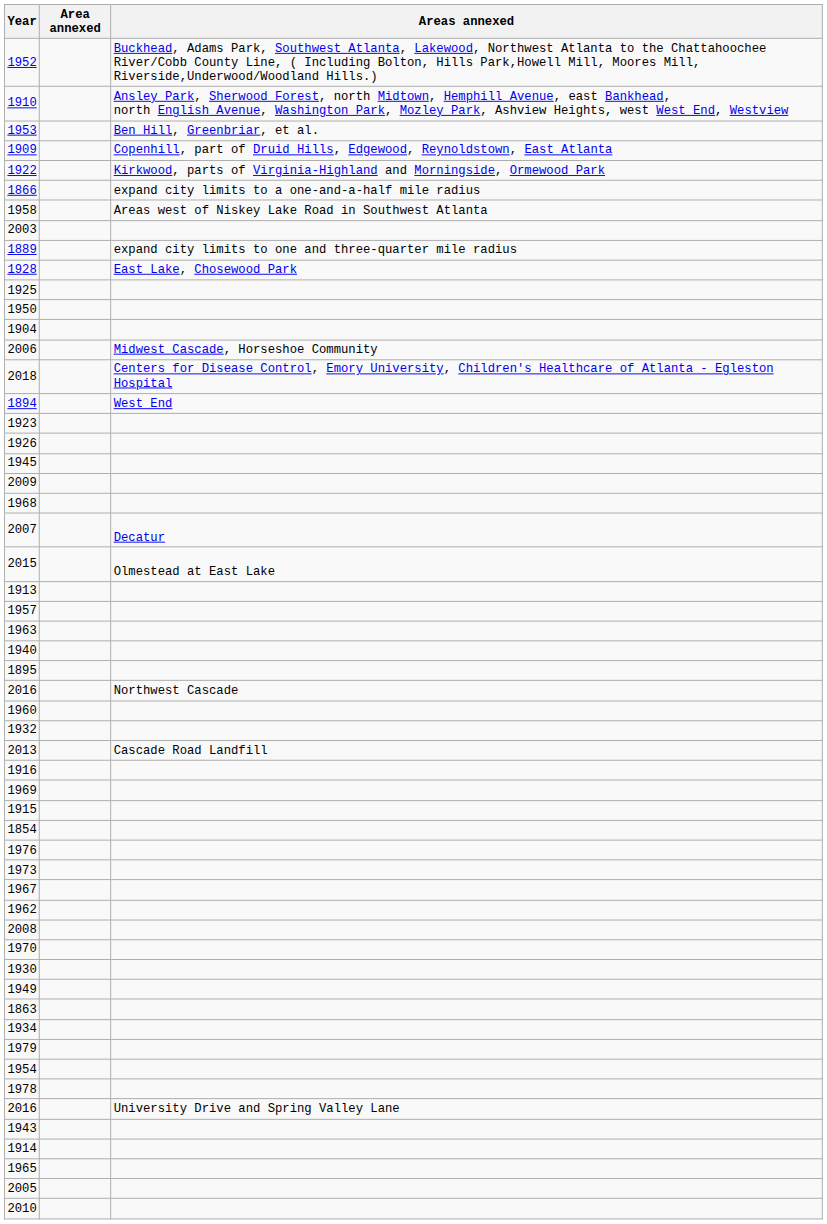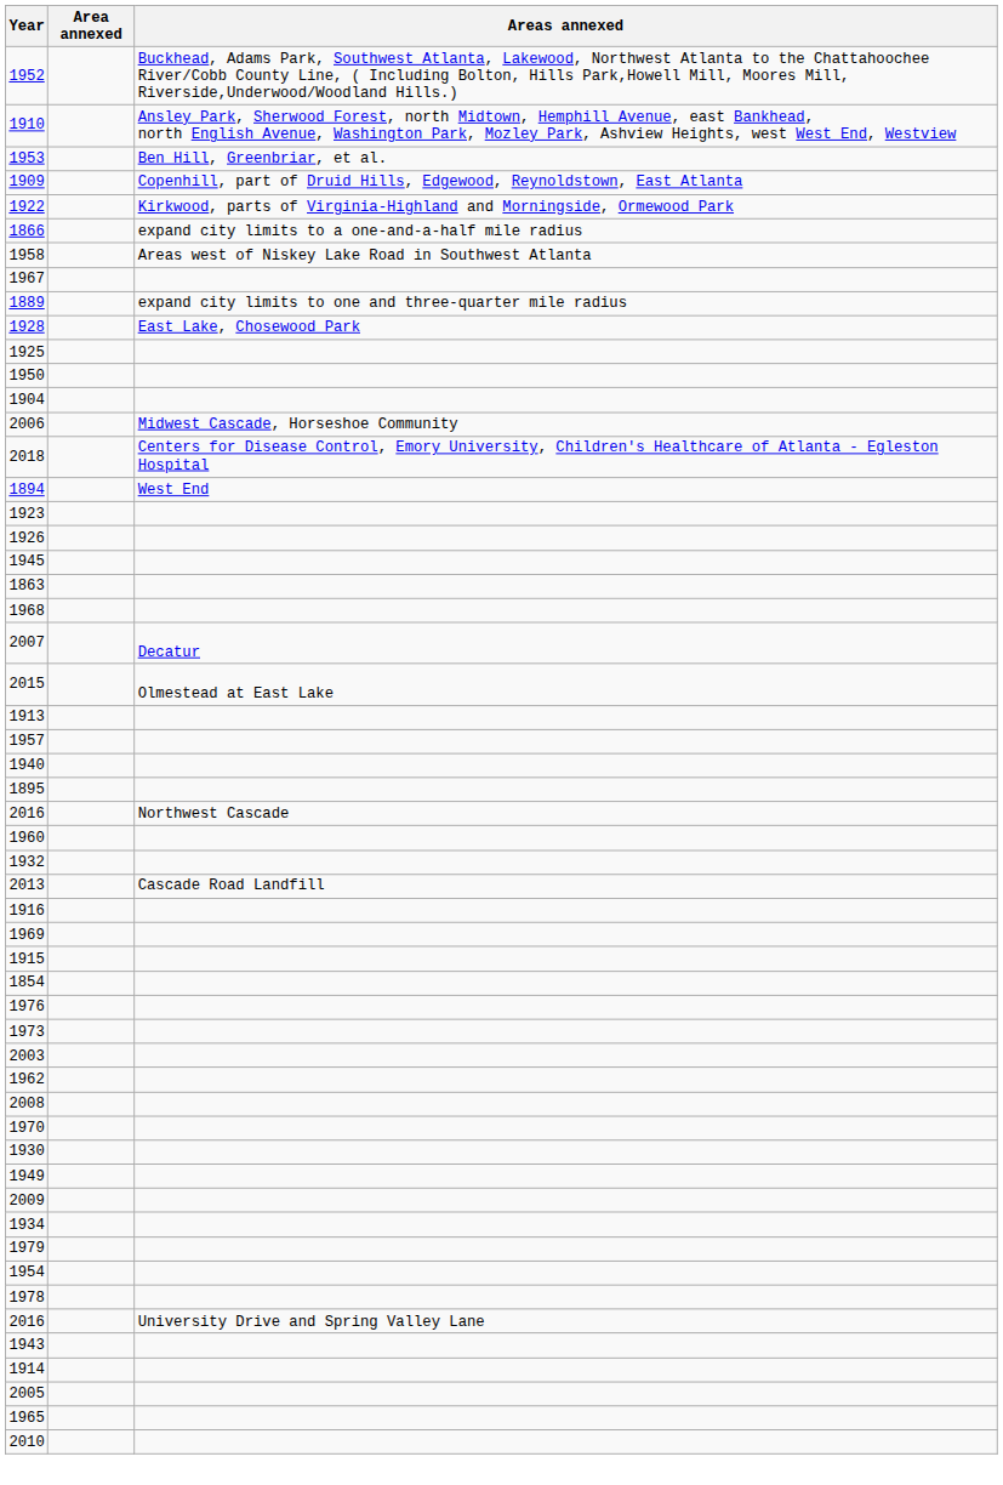 <table class="wikitable sortable" border="1">
 <tr>
 <th scope="col">Year</th>
 <th scope="col">Area annexed</th>
 <th scope="col" class="unsortable">Areas annexed</th>
 </tr>
 <tr>
 <td><a href='#'>1952</a></td>
 <td></td>
 <td><a href='#'>Buckhead</a>, Adams Park, <a href='#'>Southwest Atlanta</a>, <a href='#'>Lakewood</a>, Northwest Atlanta to the Chattahoochee River/Cobb County Line, ( Including Bolton, Hills Park,Howell Mill, Moores Mill, Riverside,Underwood/Woodland Hills.)</td>
 </tr>
 <tr>
 <td><a href='#'>1910</a></td>
 <td></td>
 <td><a href='#'>Ansley Park</a>,  <a href='#'>Sherwood Forest</a>, north <a href='#'>Midtown</a>,  <a href='#'>Hemphill Avenue</a>, east <a href='#'>Bankhead</a>,<br>north <a href='#'>English Avenue</a>, <a href='#'>Washington Park</a>, <a href='#'>Mozley Park</a>, Ashview Heights, west <a href='#'>West End</a>, <a href='#'>Westview</a></td>
 </tr>
 <tr>
 <td><a href='#'>1953</a></td>
 <td></td>
 <td><a href='#'>Ben Hill</a>, <a href='#'>Greenbriar</a>, et al.</td>
 </tr>
 <tr>
 <td><a href='#'>1909</a></td>
 <td></td>
 <td><a href='#'>Copenhill</a>, part of <a href='#'>Druid Hills</a>, <a href='#'>Edgewood</a>, <a href='#'>Reynoldstown</a>, <a href='#'>East Atlanta</a></td>
 </tr>
 <tr>
 <td><a href='#'>1922</a></td>
 <td></td>
 <td><a href='#'>Kirkwood</a>, parts of <a href='#'>Virginia-Highland</a> and <a href='#'>Morningside</a>, <a href='#'>Ormewood Park</a></td>
 </tr>
 <tr>
 <td><a href='#'>1866</a></td>
 <td></td>
 <td>expand city limits to a one-and-a-half mile radius</td>
 </tr>
 <tr>
 <td>1958</td>
 <td></td>
 <td>Areas west of Niskey Lake Road in Southwest Atlanta</td>
 </tr>
 <tr>
-<td>2003</td>
+<td>1967</td>
 <td></td>
 <td></td>
 </tr>
 <tr>
 <td><a href='#'>1889</a></td>
 <td></td>
 <td>expand city limits to one and three-quarter mile radius</td>
 </tr>
 <tr>
 <td><a href='#'>1928</a></td>
 <td></td>
 <td><a href='#'>East Lake</a>, <a href='#'>Chosewood Park</a></td>
 </tr>
 <tr>
 <td>1925</td>
 <td></td>
 <td></td>
 </tr>
 <tr>
 <td>1950</td>
 <td></td>
 <td></td>
 </tr>
 <tr>
 <td>1904</td>
 <td></td>
 <td></td>
 </tr>
 <tr>
 <td>2006</td>
 <td></td>
 <td><a href='#'>Midwest Cascade</a>, Horseshoe Community</td>
 </tr>
 <tr>
 <td>2018</td>
 <td></td>
 <td><a href='#'>Centers for Disease Control</a>, <a href='#'>Emory University</a>, <a href='#'>Children's Healthcare of Atlanta - Egleston Hospital</a></td>
 </tr>
 <tr>
 <td><a href='#'>1894</a></td>
 <td></td>
 <td><a href='#'>West End</a></td>
 </tr>
 <tr>
 <td>1923</td>
 <td></td>
 <td></td>
 </tr>
 <tr>
 <td>1926</td>
 <td></td>
 <td></td>
 </tr>
 <tr>
 <td>1945</td>
 <td></td>
 <td></td>
 </tr>
 <tr>
-<td>2009</td>
+<td>1863</td>
 <td></td>
 <td></td>
 </tr>
 <tr>
 <td>1968</td>
 <td></td>
 <td></td>
 </tr>
 <tr>
 <td>2007</td>
 <td></td>
 <td><br><a href='#'>Decatur</a></td>
 </tr>
 <tr>
 <td>2015</td>
 <td></td>
 <td><br>Olmestead at East Lake</td>
 </tr>
 <tr>
 <td>1913</td>
 <td></td>
 <td></td>
 </tr>
 <tr>
 <td>1957</td>
-<td></td>
-<td></td>
-</tr>
-<tr>
-<td>1963</td>
 <td></td>
 <td></td>
 </tr>
 <tr>
 <td>1940</td>
 <td></td>
 <td></td>
 </tr>
 <tr>
 <td>1895</td>
 <td></td>
 <td></td>
 </tr>
 <tr>
 <td>2016</td>
 <td></td>
 <td>Northwest Cascade</td>
 </tr>
 <tr>
 <td>1960</td>
 <td></td>
 <td></td>
 </tr>
 <tr>
 <td>1932</td>
 <td></td>
 <td></td>
 </tr>
 <tr>
 <td>2013</td>
 <td></td>
 <td>Cascade Road Landfill</td>
 </tr>
 <tr>
 <td>1916</td>
 <td></td>
 <td></td>
 </tr>
 <tr>
 <td>1969</td>
 <td></td>
 <td></td>
 </tr>
 <tr>
 <td>1915</td>
 <td></td>
 <td></td>
 </tr>
 <tr>
 <td>1854</td>
 <td></td>
 <td></td>
 </tr>
 <tr>
 <td>1976</td>
 <td></td>
 <td></td>
 </tr>
 <tr>
 <td>1973</td>
 <td></td>
 <td></td>
 </tr>
 <tr>
-<td>1967</td>
+<td>2003</td>
 <td></td>
 <td></td>
 </tr>
 <tr>
 <td>1962</td>
 <td></td>
 <td></td>
 </tr>
 <tr>
 <td>2008</td>
 <td></td>
 <td></td>
 </tr>
 <tr>
 <td>1970</td>
 <td></td>
 <td></td>
 </tr>
 <tr>
 <td>1930</td>
 <td></td>
 <td></td>
 </tr>
 <tr>
 <td>1949</td>
 <td></td>
 <td></td>
 </tr>
 <tr>
-<td>1863</td>
+<td>2009</td>
 <td></td>
 <td></td>
 </tr>
 <tr>
 <td>1934</td>
 <td></td>
 <td></td>
 </tr>
 <tr>
 <td>1979</td>
 <td></td>
 <td></td>
 </tr>
 <tr>
 <td>1954</td>
 <td></td>
 <td></td>
 </tr>
 <tr>
 <td>1978</td>
 <td></td>
 <td></td>
 </tr>
 <tr>
 <td>2016</td>
 <td></td>
 <td>University Drive and Spring Valley Lane</td>
 </tr>
 <tr>
 <td>1943</td>
 <td></td>
 <td></td>
 </tr>
 <tr>
 <td>1914</td>
 <td></td>
 <td></td>
 </tr>
 <tr>
-<td>1965</td>
+<td>2005</td>
 <td></td>
 <td></td>
 </tr>
 <tr>
-<td>2005</td>
+<td>1965</td>
 <td></td>
 <td></td>
 </tr>
 <tr>
 <td>2010</td>
 <td></td>
 <td></td>
 </tr>
 </table>
